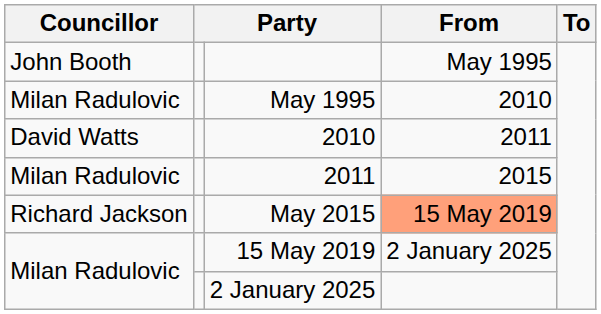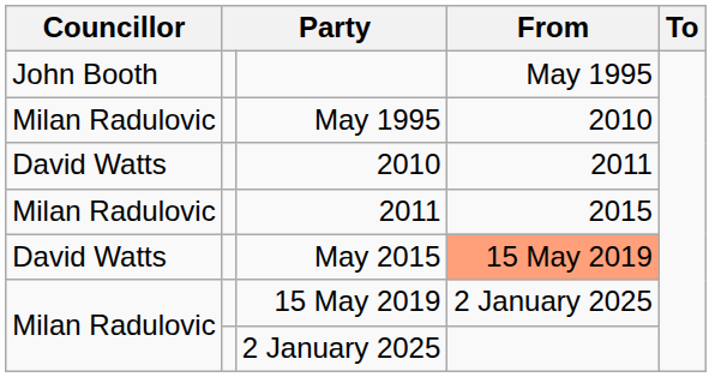 <table class=wikitable>
 <tr>
 <th>Councillor</th>
 <th colspan=2>Party</th>
 <th>From</th>
 <th>To</th>
 </tr>
 <tr>
 <td>John Booth</td>
 <td></td>
 <td align=right></td>
 <td align=right>May 1995</td>
 </tr>
 <tr>
 <td>Milan Radulovic</td>
 <td></td>
 <td align=right>May 1995</td>
 <td align=right>2010</td>
 </tr>
 <tr>
 <td>David Watts</td>
 <td></td>
 <td align=right>2010</td>
 <td align=right>2011</td>
 </tr>
 <tr>
 <td>Milan Radulovic</td>
 <td></td>
 <td align=right>2011</td>
 <td align=right>2015</td>
 </tr>
 <tr>
-<td>Richard Jackson</td>
+<td>David Watts</td>
 <td></td>
 <td align=right>May 2015</td>
 <td align=right style="background: lightsalmon;">15 May 2019</td>
 </tr>
 <tr>
 <td rowspan=2>Milan Radulovic</td>
 <td></td>
 <td align=right>15 May 2019</td>
 <td align=right>2 January 2025</td>
 </tr>
 <tr>
 <td></td>
 <td align=right>2 January 2025</td>
 <td align=right></td>
 </tr>
 </table>
